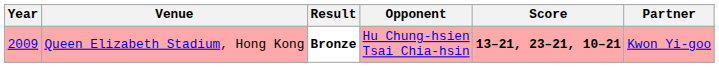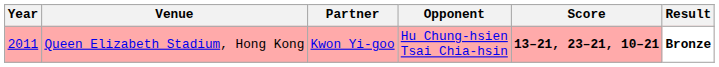 <table class="sortable wikitable" style="font-size: 90%;">
 <tr>
 <th>Year</th>
 <th>Venue</th>
-<th>Result</th>
+<th>Partner</th>
 <th>Opponent</th>
 <th>Score</th>
-<th>Partner</th>
+<th>Result</th>
 </tr>
 <tr style="background:#FFAAAA">
-<td align="center"><a href='#'>2009</a></td>
+<td align="center"><a href='#'>2011</a></td>
 <td align="left"><a href='#'>Queen Elizabeth Stadium</a>, Hong Kong</td>
-<td style="text-align:left; background:white"> <strong>Bronze</strong></td>
+<td align="left"> <a href='#'>Kwon Yi-goo</a></td>
 <td align="left"> <a href='#'>Hu Chung-hsien</a> <br>  <a href='#'>Tsai Chia-hsin</a></td>
 <td align="left"><strong>13–21, 23–21, 10–21</strong></td>
-<td align="left"> <a href='#'>Kwon Yi-goo</a></td>
+<td style="text-align:left; background:white"> <strong>Bronze</strong></td>
 </tr>
 </table>
